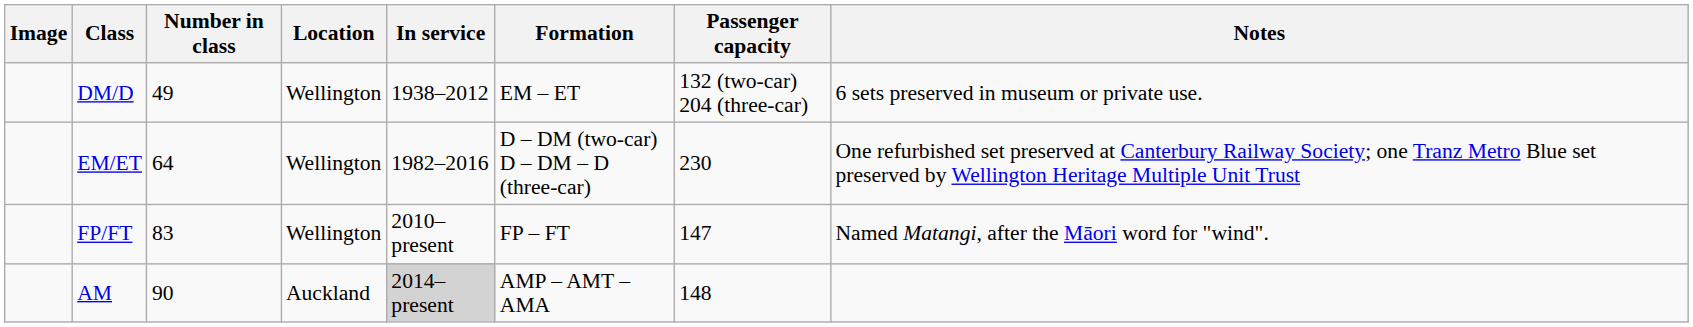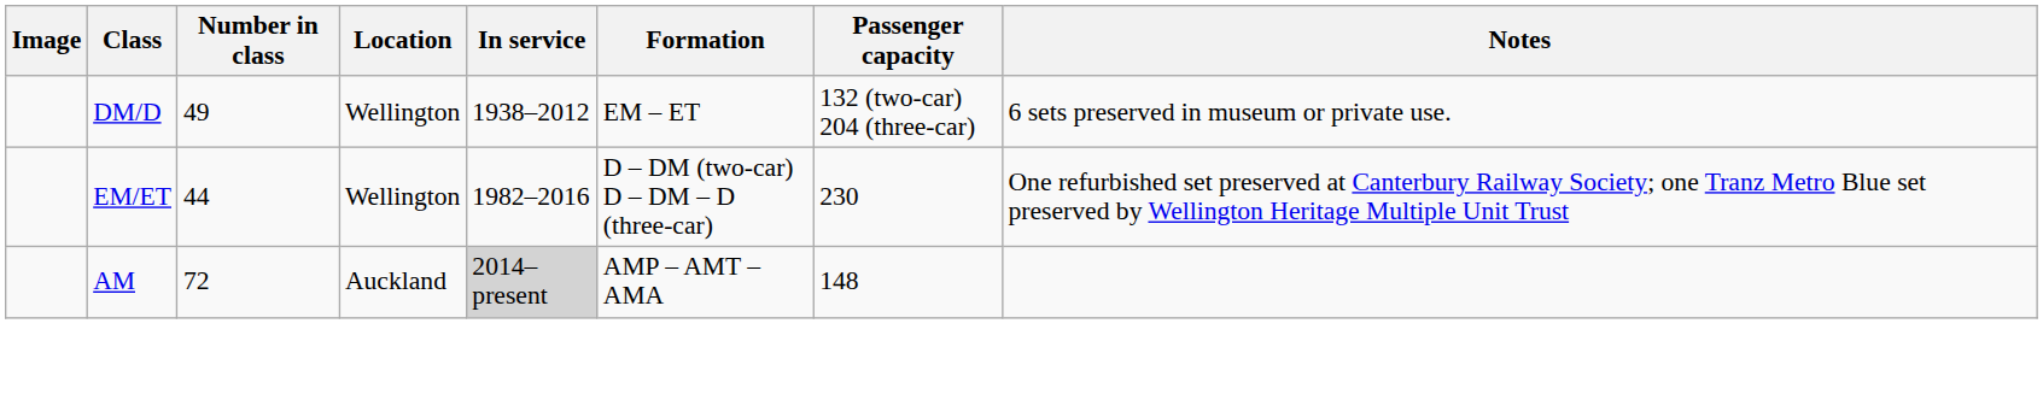 <table class="wikitable" border="1">
 <tr>
 <th>Image</th>
 <th>Class</th>
 <th>Number in class</th>
 <th>Location</th>
 <th>In service</th>
 <th>Formation</th>
 <th>Passenger capacity</th>
 <th>Notes</th>
 </tr>
 <tr>
 <td></td>
 <td><a href='#'>DM/D</a></td>
 <td>49</td>
 <td>Wellington</td>
 <td>1938–2012</td>
 <td>EM – ET</td>
 <td>132 (two-car) <br> 204 (three-car)</td>
 <td>6 sets preserved in museum or private use.</td>
 </tr>
 <tr>
 <td></td>
 <td><a href='#'>EM/ET</a></td>
-<td>64</td>
+<td>44</td>
 <td>Wellington</td>
 <td>1982–2016</td>
 <td>D – DM (two-car) <br> D – DM – D (three-car)</td>
 <td>230</td>
 <td>One refurbished set preserved at <a href='#'>Canterbury Railway Society</a>; one <a href='#'>Tranz Metro</a> Blue set preserved by <a href='#'>Wellington Heritage Multiple Unit Trust</a></td>
 </tr>
 <tr>
 <td></td>
-<td><a href='#'>FP/FT</a></td>
-<td>83</td>
-<td>Wellington</td>
-<td>2010–present</td>
-<td>FP – FT</td>
-<td>147</td>
-<td>Named <em>Matangi</em>, after the <a href='#'>Māori</a> word for "wind".</td>
-</tr>
-<tr>
-<td></td>
 <td><a href='#'>AM</a></td>
-<td>90</td>
+<td>72</td>
 <td>Auckland</td>
 <td style="background: lightgrey;">2014–present</td>
 <td>AMP – AMT – AMA</td>
 <td>148</td>
 <td></td>
 </tr>
 </table>
